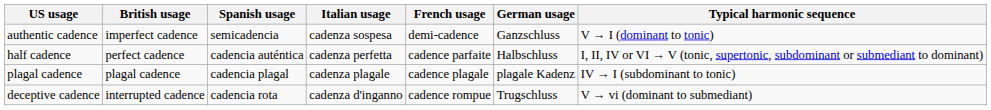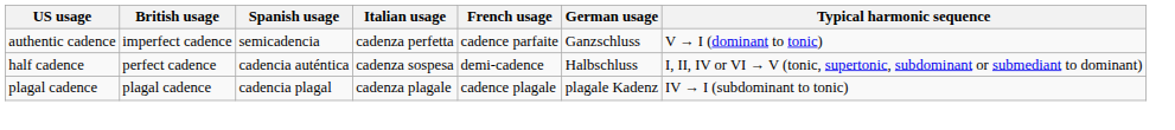 <table class="wikitable">
 <tr>
 <th>US usage</th>
 <th>British usage</th>
 <th>Spanish usage</th>
 <th>Italian usage</th>
 <th>French usage</th>
 <th>German usage</th>
 <th>Typical harmonic sequence</th>
 </tr>
 <tr>
 <td>authentic cadence</td>
 <td>imperfect cadence</td>
 <td>semicadencia</td>
-<td>cadenza sospesa</td>
-<td>demi-cadence</td>
+<td>cadenza perfetta</td>
+<td>cadence parfaite</td>
 <td>Ganzschluss</td>
 <td>V → I (<a href='#'>dominant</a> to <a href='#'>tonic</a>)</td>
 </tr>
 <tr>
 <td>half cadence</td>
 <td>perfect cadence</td>
 <td>cadencia auténtica</td>
-<td>cadenza perfetta</td>
-<td>cadence parfaite</td>
+<td>cadenza sospesa</td>
+<td>demi-cadence</td>
 <td>Halbschluss</td>
 <td>I, II, IV or VI → V (tonic, <a href='#'>supertonic</a>, <a href='#'>subdominant</a> or <a href='#'>submediant</a> to dominant)</td>
 </tr>
 <tr>
 <td>plagal cadence</td>
 <td>plagal cadence</td>
 <td>cadencia plagal</td>
 <td>cadenza plagale</td>
 <td>cadence plagale</td>
 <td>plagale Kadenz</td>
 <td>IV  → I (subdominant to tonic)</td>
 </tr>
-<tr>
-<td>deceptive cadence</td>
-<td>interrupted cadence</td>
-<td>cadencia rota</td>
-<td>cadenza d'inganno</td>
-<td>cadence rompue</td>
-<td>Trugschluss</td>
-<td>V → vi (dominant to submediant)</td>
-</tr>
 </table>
